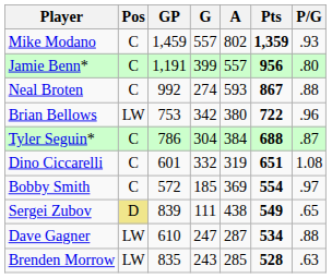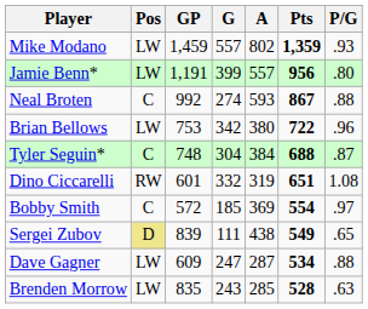 <table class="wikitable" style="text-align:center;">
 <tr>
 <th>Player</th>
 <th>Pos</th>
 <th>GP</th>
 <th>G</th>
 <th>A</th>
 <th>Pts</th>
 <th>P/G</th>
 </tr>
 <tr>
 <td style="text-align:left;"><a href='#'>Mike Modano</a></td>
-<td>C</td>
+<td>LW</td>
 <td>1,459</td>
 <td>557</td>
 <td>802</td>
 <td><strong>1,359</strong></td>
 <td>.93</td>
 </tr>
 <tr style="background:#cfc;">
 <td style="text-align:left;"><a href='#'>Jamie Benn</a>*</td>
-<td>C</td>
+<td>LW</td>
 <td>1,191</td>
 <td>399</td>
 <td>557</td>
 <td><strong>956</strong></td>
 <td>.80</td>
 </tr>
 <tr>
 <td style="text-align:left;"><a href='#'>Neal Broten</a></td>
 <td>C</td>
 <td>992</td>
 <td>274</td>
 <td>593</td>
 <td><strong>867</strong></td>
 <td>.88</td>
 </tr>
 <tr>
 <td style="text-align:left;"><a href='#'>Brian Bellows</a></td>
 <td>LW</td>
 <td>753</td>
 <td>342</td>
 <td>380</td>
 <td><strong>722</strong></td>
 <td>.96</td>
 </tr>
 <tr style="background:#cfc;">
 <td style="text-align:left;"><a href='#'>Tyler Seguin</a>*</td>
 <td>C</td>
-<td>786</td>
+<td>748</td>
 <td>304</td>
 <td>384</td>
 <td><strong>688</strong></td>
 <td>.87</td>
 </tr>
 <tr>
 <td style="text-align:left;"><a href='#'>Dino Ciccarelli</a></td>
-<td>C</td>
+<td>RW</td>
 <td>601</td>
 <td>332</td>
 <td>319</td>
 <td><strong>651</strong></td>
 <td>1.08</td>
 </tr>
 <tr>
 <td style="text-align:left;"><a href='#'>Bobby Smith</a></td>
 <td>C</td>
 <td>572</td>
 <td>185</td>
 <td>369</td>
 <td><strong>554</strong></td>
 <td>.97</td>
 </tr>
 <tr>
 <td style="text-align:left;"><a href='#'>Sergei Zubov</a></td>
 <td style="background: khaki;">D</td>
 <td>839</td>
 <td>111</td>
 <td>438</td>
 <td><strong>549</strong></td>
 <td>.65</td>
 </tr>
 <tr>
 <td style="text-align:left;"><a href='#'>Dave Gagner</a></td>
 <td>LW</td>
-<td>610</td>
+<td>609</td>
 <td>247</td>
 <td>287</td>
 <td><strong>534</strong></td>
 <td>.88</td>
 </tr>
 <tr>
 <td style="text-align:left;"><a href='#'>Brenden Morrow</a></td>
 <td>LW</td>
 <td>835</td>
 <td>243</td>
 <td>285</td>
 <td><strong>528</strong></td>
 <td>.63</td>
 </tr>
 </table>
